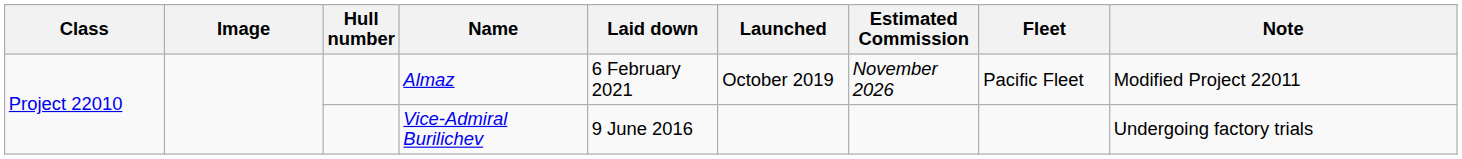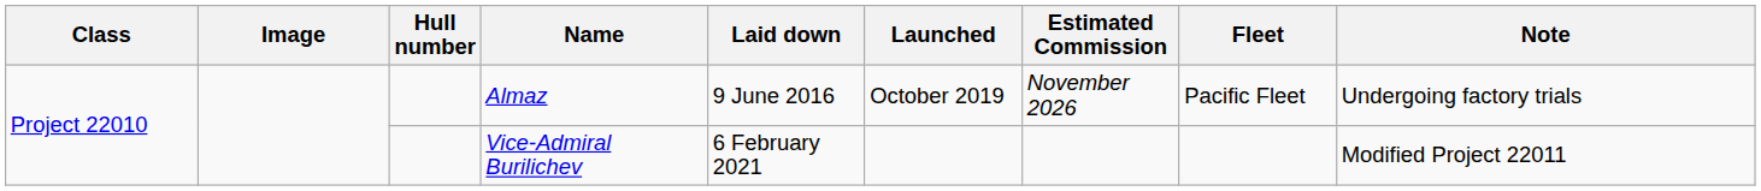 <table class="wikitable" style="width:100%;">
 <tr>
 <th style="width:11%;">Class</th>
 <th style="width:11%;">Image</th>
 <th style="width:5%;">Hull number</th>
 <th style="width:13%;">Name</th>
 <th style="width:9%;">Laid down</th>
 <th style="width:9%;">Launched</th>
 <th style="width:9%;">Estimated<br>Commission</th>
 <th style="width:9%;">Fleet</th>
 <th style="width:24%;">Note</th>
 </tr>
 <tr>
 <td rowspan="2"><a href='#'>Project 22010</a></td>
 <td rowspan="2"></td>
 <td></td>
 <td><a href='#'><em>Almaz</em></a></td>
-<td>6 February 2021</td>
+<td>9 June 2016</td>
 <td>October 2019</td>
 <td><em>November 2026</em></td>
 <td>Pacific Fleet</td>
-<td>Modified Project 22011</td>
+<td>Undergoing factory trials</td>
 </tr>
 <tr>
 <td></td>
 <td><a href='#'><em>Vice-Admiral Burilichev</em></a></td>
-<td>9 June 2016</td>
+<td>6 February 2021</td>
 <td></td>
 <td></td>
 <td></td>
-<td>Undergoing factory trials</td>
+<td>Modified Project 22011</td>
 </tr>
 </table>
